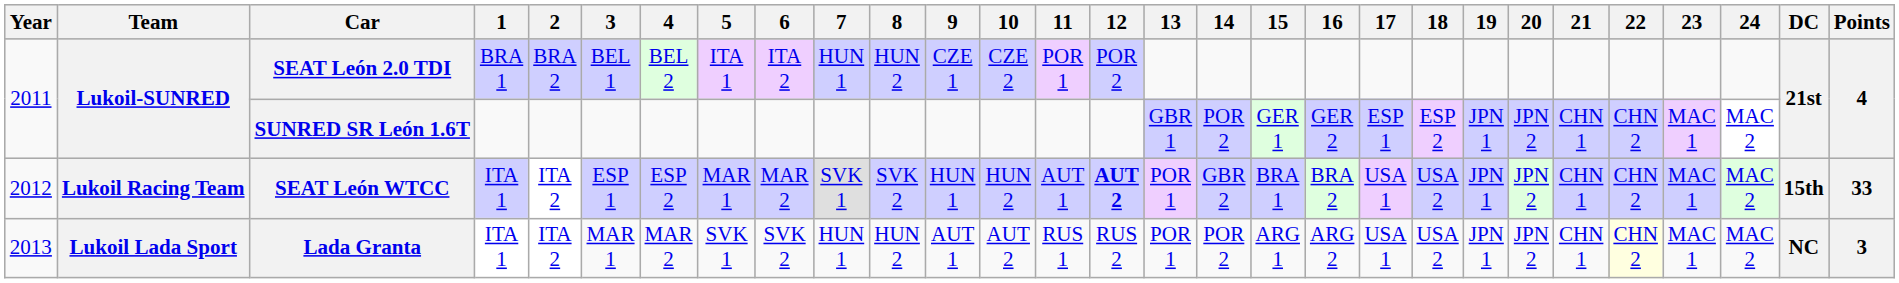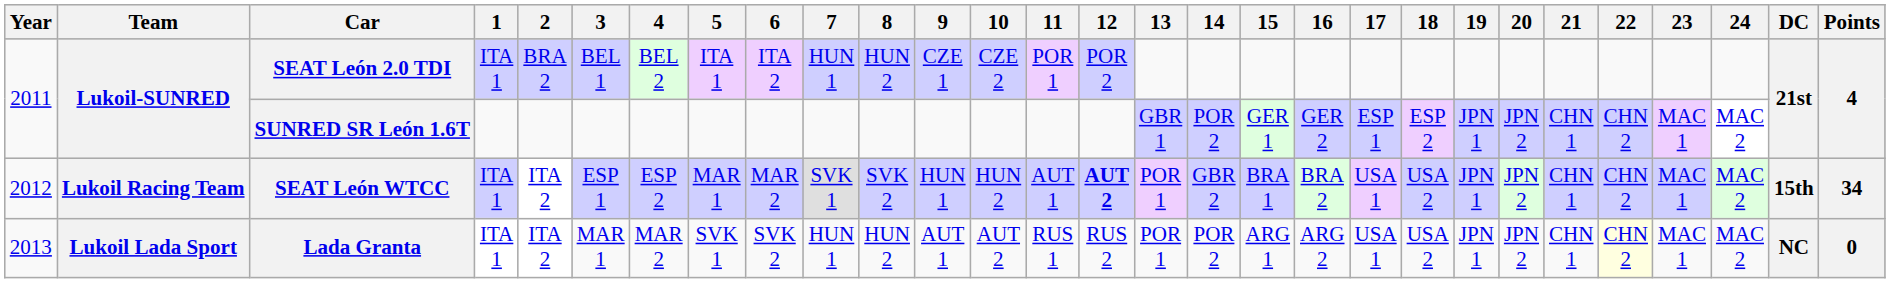 <table class="wikitable" style="text-align:center; font-size:85%">
 <tr>
 <th>Year</th>
 <th>Team</th>
 <th>Car</th>
 <th>1</th>
 <th>2</th>
 <th>3</th>
 <th>4</th>
 <th>5</th>
 <th>6</th>
 <th>7</th>
 <th>8</th>
 <th>9</th>
 <th>10</th>
 <th>11</th>
 <th>12</th>
 <th>13</th>
 <th>14</th>
 <th>15</th>
 <th>16</th>
 <th>17</th>
 <th>18</th>
 <th>19</th>
 <th>20</th>
 <th>21</th>
 <th>22</th>
 <th>23</th>
 <th>24</th>
 <th>DC</th>
 <th>Points</th>
 </tr>
 <tr>
 <td rowspan=2><a href='#'>2011</a></td>
 <th rowspan=2><a href='#'>Lukoil-SUNRED</a></th>
 <th><a href='#'>SEAT León 2.0 TDI</a></th>
-<td style="background:#cfcfff;"><a href='#'>BRA<br>1</a><br></td>
+<td style="background:#CFCFFF;"><a href='#'>ITA<br>1</a><br></td>
 <td style="background:#cfcfff;"><a href='#'>BRA<br>2</a><br></td>
 <td style="background:#cfcfff;"><a href='#'>BEL<br>1</a><br></td>
 <td style="background:#dfffdf;"><a href='#'>BEL<br>2</a><br></td>
 <td style="background:#efcfff;"><a href='#'>ITA<br>1</a><br></td>
 <td style="background:#efcfff;"><a href='#'>ITA<br>2</a><br></td>
 <td style="background:#cfcfff;"><a href='#'>HUN<br>1</a><br></td>
 <td style="background:#cfcfff;"><a href='#'>HUN<br>2</a><br></td>
 <td style="background:#cfcfff;"><a href='#'>CZE<br>1</a><br></td>
 <td style="background:#cfcfff;"><a href='#'>CZE<br>2</a><br></td>
 <td style="background:#efcfff;"><a href='#'>POR<br>1</a><br></td>
 <td style="background:#cfcfff;"><a href='#'>POR<br>2</a><br></td>
 <td></td>
 <td></td>
 <td></td>
 <td></td>
 <td></td>
 <td></td>
 <td></td>
 <td></td>
 <td></td>
 <td></td>
 <td></td>
 <td></td>
 <th rowspan=2>21st</th>
 <th rowspan=2>4</th>
 </tr>
 <tr>
 <th><a href='#'>SUNRED SR León 1.6T</a></th>
 <td></td>
 <td></td>
 <td></td>
 <td></td>
 <td></td>
 <td></td>
 <td></td>
 <td></td>
 <td></td>
 <td></td>
 <td></td>
 <td></td>
 <td style="background:#cfcfff;"><a href='#'>GBR<br>1</a><br></td>
 <td style="background:#CFCFFF;"><a href='#'>POR<br>2</a><br></td>
 <td style="background:#dfffdf;"><a href='#'>GER<br>1</a><br></td>
 <td style="background:#cfcfff;"><a href='#'>GER<br>2</a><br></td>
 <td style="background:#cfcfff;"><a href='#'>ESP<br>1</a><br></td>
 <td style="background:#efcfff;"><a href='#'>ESP<br>2</a><br></td>
 <td style="background:#cfcfff;"><a href='#'>JPN<br>1</a><br></td>
 <td style="background:#cfcfff;"><a href='#'>JPN<br>2</a><br></td>
 <td style="background:#cfcfff;"><a href='#'>CHN<br>1</a><br></td>
 <td style="background:#cfcfff;"><a href='#'>CHN<br>2</a><br></td>
 <td style="background:#efcfff;"><a href='#'>MAC<br>1</a><br></td>
 <td style="background:#ffffff;"><a href='#'>MAC<br>2</a><br></td>
 </tr>
 <tr>
 <td><a href='#'>2012</a></td>
 <th><a href='#'>Lukoil Racing Team</a></th>
 <th><a href='#'>SEAT León WTCC</a></th>
 <td style="background:#CFCFFF;"><a href='#'>ITA<br>1</a><br></td>
 <td style="background:#FFFFFF;"><a href='#'>ITA<br>2</a><br></td>
 <td style="background:#CFCFFF;"><a href='#'>ESP<br>1</a><br></td>
 <td style="background:#CFCFFF;"><a href='#'>ESP<br>2</a><br></td>
 <td style="background:#CFCFFF;"><a href='#'>MAR<br>1</a><br></td>
 <td style="background:#CFCFFF;"><a href='#'>MAR<br>2</a><br></td>
 <td style="background:#dfdfdf;"><a href='#'>SVK<br>1</a><br></td>
 <td style="background:#CFCFFF;"><a href='#'>SVK<br>2</a><br></td>
 <td style="background:#CFCFFF;"><a href='#'>HUN<br>1</a><br></td>
 <td style="background:#CFCFFF;"><a href='#'>HUN<br>2</a><br></td>
 <td style="background:#CFCFFF;"><a href='#'>AUT<br>1</a><br></td>
 <td style="background:#CFCFFF;"><strong><a href='#'>AUT<br>2</a></strong><br></td>
 <td style="background:#EFCFFF;"><a href='#'>POR<br>1</a><br></td>
 <td style="background:#cfcfff;"><a href='#'>GBR<br>2</a><br></td>
 <td style="background:#CFCFFF;"><a href='#'>BRA<br>1</a><br></td>
 <td style="background:#DFFFDF;"><a href='#'>BRA<br>2</a><br></td>
 <td style="background:#EFCFFF;"><a href='#'>USA<br>1</a><br></td>
 <td style="background:#CFCFFF;"><a href='#'>USA<br>2</a><br></td>
 <td style="background:#CFCFFF;"><a href='#'>JPN<br>1</a><br></td>
 <td style="background:#DFFFDF;"><a href='#'>JPN<br>2</a><br></td>
 <td style="background:#CFCFFF;"><a href='#'>CHN<br>1</a><br></td>
 <td style="background:#CFCFFF;"><a href='#'>CHN<br>2</a><br></td>
 <td style="background:#CFCFFF;"><a href='#'>MAC<br>1</a><br></td>
 <td style="background:#DFFFDF;"><a href='#'>MAC<br>2</a><br></td>
 <th>15th</th>
-<th>33</th>
+<th>34</th>
 </tr>
 <tr>
 <td><a href='#'>2013</a></td>
 <th><a href='#'>Lukoil Lada Sport</a></th>
 <th><a href='#'>Lada Granta</a></th>
 <td style="background:#ffffff;"><a href='#'>ITA<br>1</a><br></td>
 <td style="background:#ffffff;"><a href='#'>ITA<br>2</a><br></td>
 <td><a href='#'>MAR<br>1</a></td>
 <td><a href='#'>MAR<br>2</a></td>
 <td><a href='#'>SVK<br>1</a></td>
 <td><a href='#'>SVK<br>2</a></td>
 <td><a href='#'>HUN<br>1</a></td>
 <td><a href='#'>HUN<br>2</a></td>
 <td><a href='#'>AUT<br>1</a></td>
 <td><a href='#'>AUT<br>2</a></td>
 <td><a href='#'>RUS<br>1</a></td>
 <td><a href='#'>RUS<br>2</a></td>
 <td><a href='#'>POR<br>1</a></td>
 <td><a href='#'>POR<br>2</a></td>
 <td><a href='#'>ARG<br>1</a></td>
 <td><a href='#'>ARG<br>2</a></td>
 <td><a href='#'>USA<br>1</a></td>
 <td><a href='#'>USA<br>2</a></td>
 <td><a href='#'>JPN<br>1</a></td>
 <td><a href='#'>JPN<br>2</a></td>
 <td><a href='#'>CHN<br>1</a></td>
 <td style="background: lightyellow;"><a href='#'>CHN<br>2</a></td>
 <td><a href='#'>MAC<br>1</a></td>
 <td><a href='#'>MAC<br>2</a></td>
 <th>NC</th>
-<th>3</th>
+<th>0</th>
 </tr>
 </table>
